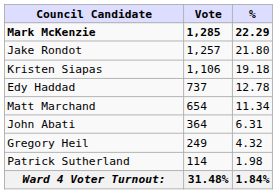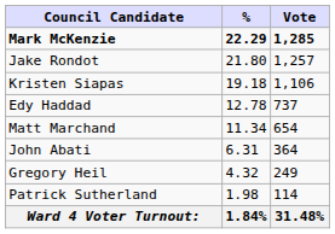 <table class="wikitable sortable">
 <tr>
 <th style="background:#ddf; width:200px;">Council Candidate</th>
+<th style="background:#ddf; width:30px;">%</th>
 <th style="background:#ddf; width:50px;">Vote</th>
-<th style="background:#ddf; width:30px;">%</th>
 </tr>
 <tr>
 <td><strong>Mark McKenzie</strong></td>
+<td><strong>22.29</strong></td>
 <td><strong>1,285</strong></td>
-<td><strong>22.29</strong></td>
 </tr>
 <tr>
 <td>Jake Rondot</td>
+<td>21.80</td>
 <td>1,257</td>
-<td>21.80</td>
 </tr>
 <tr>
 <td>Kristen Siapas</td>
+<td>19.18</td>
 <td>1,106</td>
-<td>19.18</td>
 </tr>
 <tr>
 <td>Edy Haddad</td>
+<td>12.78</td>
 <td>737</td>
-<td>12.78</td>
 </tr>
 <tr>
 <td>Matt Marchand</td>
+<td>11.34</td>
 <td>654</td>
-<td>11.34</td>
 </tr>
 <tr>
 <td>John Abati</td>
+<td>6.31</td>
 <td>364</td>
-<td>6.31</td>
 </tr>
 <tr>
 <td>Gregory Heil</td>
+<td>4.32</td>
 <td>249</td>
-<td>4.32</td>
 </tr>
 <tr>
 <td>Patrick Sutherland</td>
+<td>1.98</td>
 <td>114</td>
-<td>1.98</td>
 </tr>
 <tr>
 <th><em>Ward 4 Voter Turnout:</em></th>
+<th>1.84%</th>
 <th>31.48%</th>
-<th>1.84%</th>
 </tr>
 </table>
